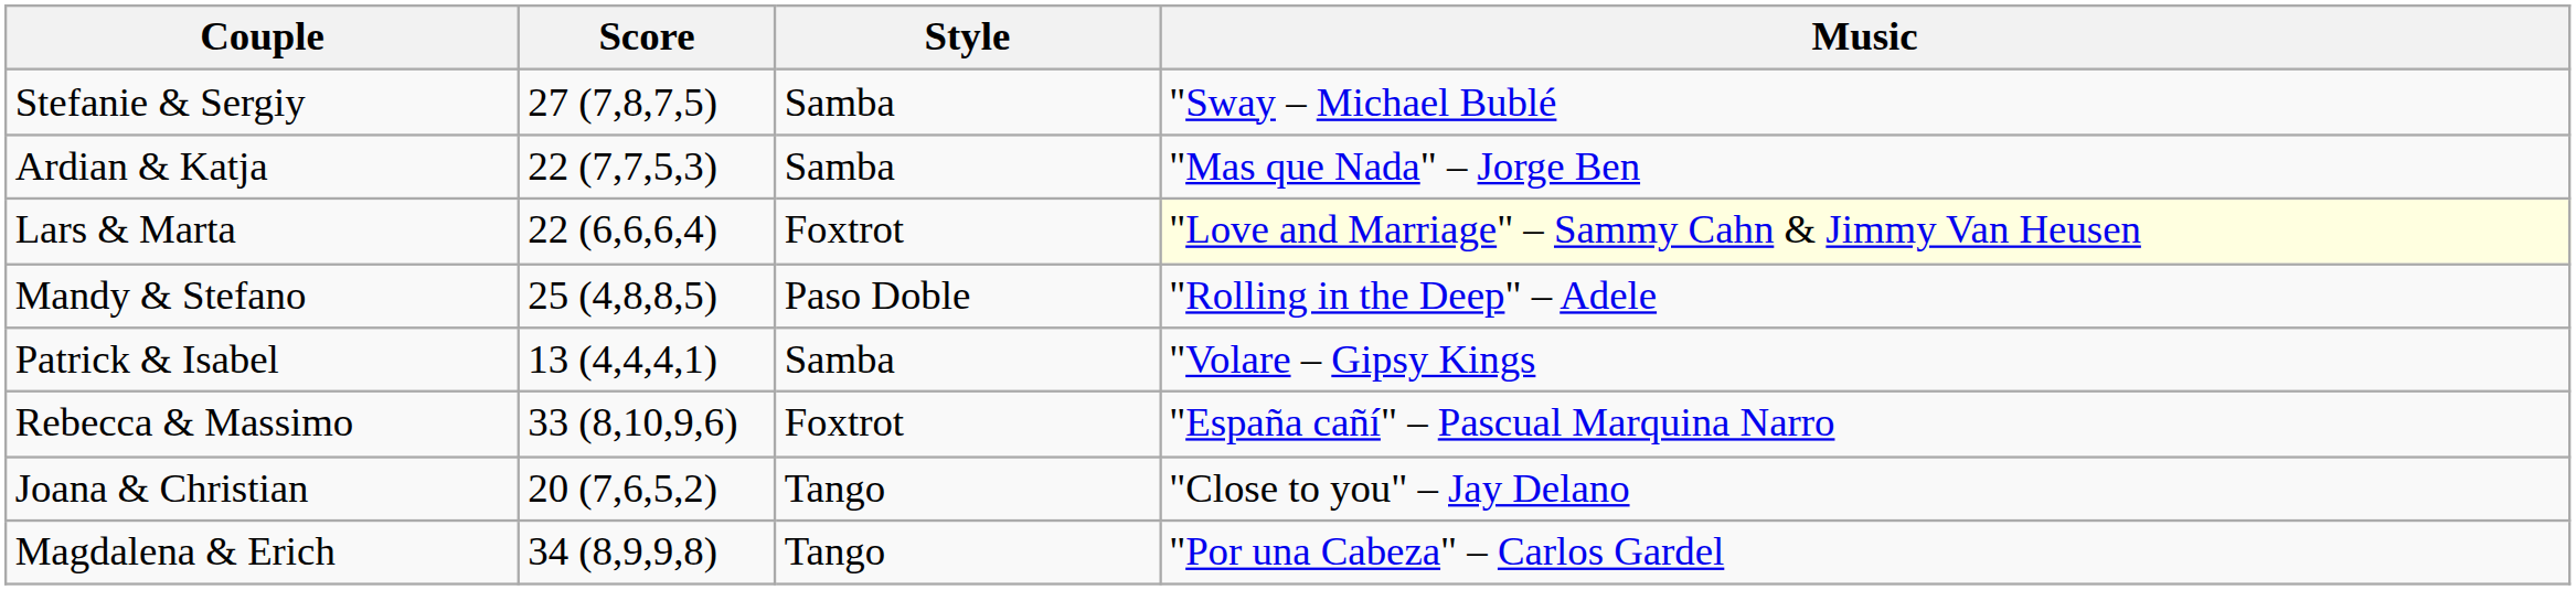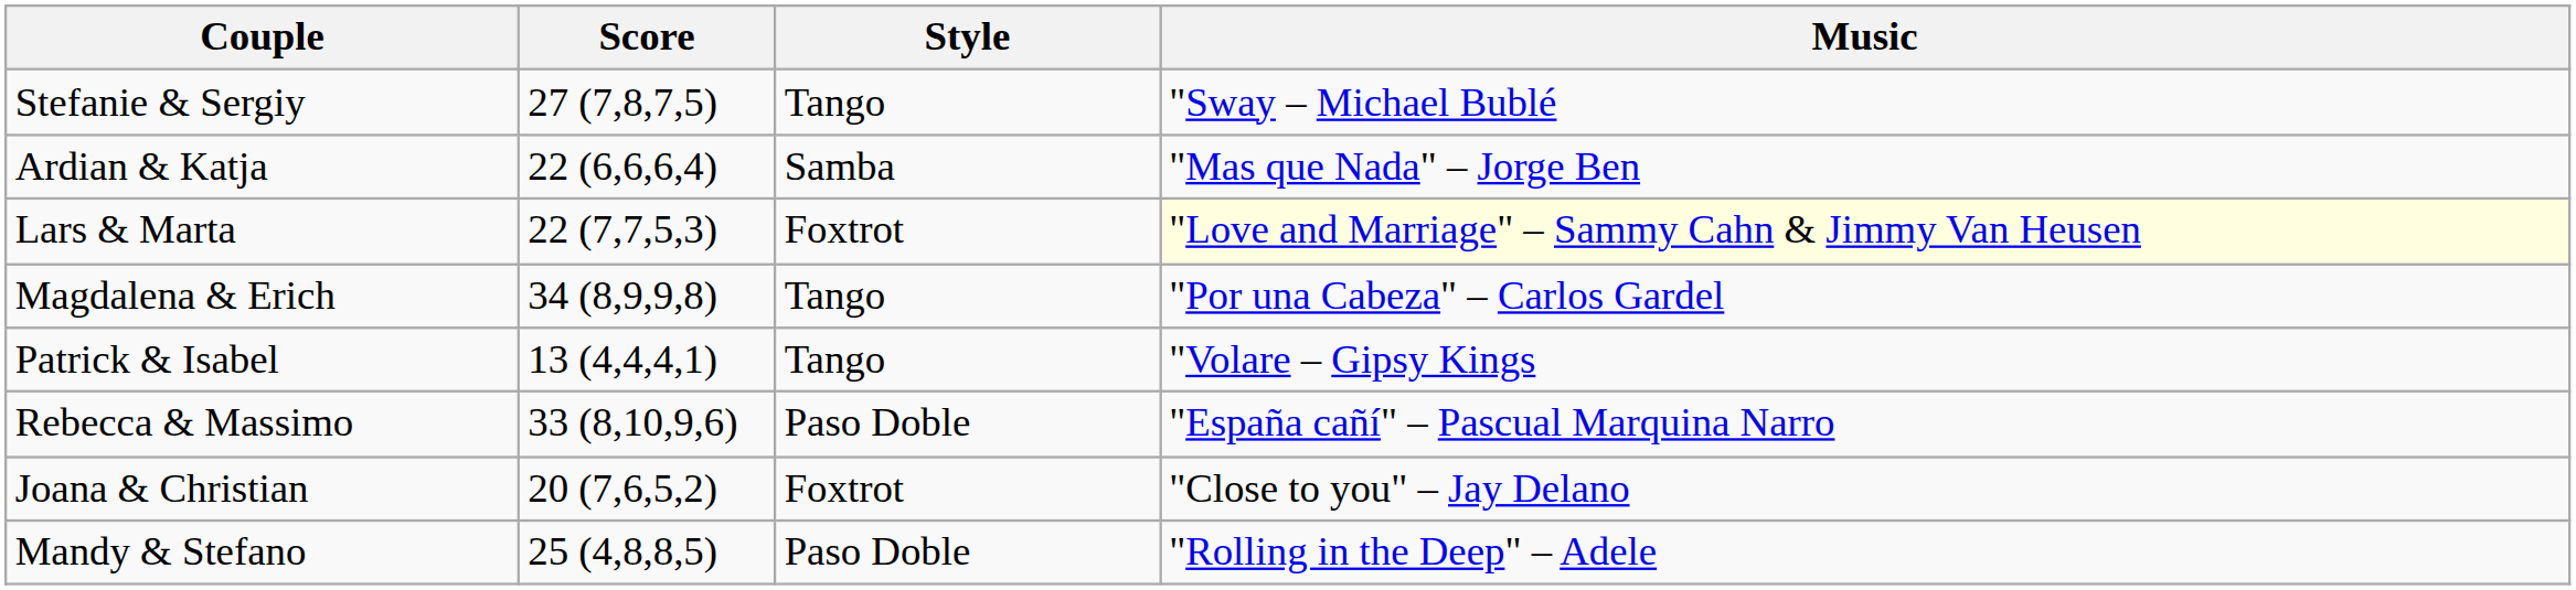 <table class="wikitable" width="80%">
 <tr>
 <th width="20%">Couple</th>
 <th width="10%">Score</th>
 <th width="15%">Style</th>
 <th width="60%">Music</th>
 </tr>
 <tr>
 <td>Stefanie & Sergiy</td>
 <td>27 (7,8,7,5)</td>
-<td>Samba</td>
+<td>Tango</td>
 <td>"<a href='#'>Sway</a> – <a href='#'>Michael Bublé</a></td>
 </tr>
 <tr>
 <td>Ardian & Katja</td>
-<td>22 (7,7,5,3)</td>
+<td>22 (6,6,6,4)</td>
 <td>Samba</td>
 <td>"<a href='#'>Mas que Nada</a>" – <a href='#'>Jorge Ben</a></td>
 </tr>
 <tr>
 <td>Lars & Marta</td>
-<td>22 (6,6,6,4)</td>
+<td>22 (7,7,5,3)</td>
 <td>Foxtrot</td>
 <td style="background: lightyellow;">"<a href='#'>Love and Marriage</a>" – <a href='#'>Sammy Cahn</a> & <a href='#'>Jimmy Van Heusen</a></td>
+</tr>
+<tr>
+<td>Magdalena & Erich</td>
+<td>34 (8,9,9,8)</td>
+<td>Tango</td>
+<td>"<a href='#'>Por una Cabeza</a>" – <a href='#'>Carlos Gardel</a></td>
+</tr>
+<tr>
+<td>Patrick & Isabel</td>
+<td>13 (4,4,4,1)</td>
+<td>Tango</td>
+<td>"<a href='#'>Volare</a> – <a href='#'>Gipsy Kings</a></td>
+</tr>
+<tr>
+<td>Rebecca & Massimo</td>
+<td>33 (8,10,9,6)</td>
+<td>Paso Doble</td>
+<td>"<a href='#'>España cañí</a>" – <a href='#'>Pascual Marquina Narro</a></td>
+</tr>
+<tr>
+<td>Joana & Christian</td>
+<td>20 (7,6,5,2)</td>
+<td>Foxtrot</td>
+<td>"Close to you" – <a href='#'>Jay Delano</a></td>
 </tr>
 <tr>
 <td>Mandy & Stefano</td>
 <td>25 (4,8,8,5)</td>
 <td>Paso Doble</td>
 <td>"<a href='#'>Rolling in the Deep</a>" – <a href='#'>Adele</a></td>
 </tr>
-<tr>
-<td>Patrick & Isabel</td>
-<td>13 (4,4,4,1)</td>
-<td>Samba</td>
-<td>"<a href='#'>Volare</a> – <a href='#'>Gipsy Kings</a></td>
-</tr>
-<tr>
-<td>Rebecca & Massimo</td>
-<td>33 (8,10,9,6)</td>
-<td>Foxtrot</td>
-<td>"<a href='#'>España cañí</a>" – <a href='#'>Pascual Marquina Narro</a></td>
-</tr>
-<tr>
-<td>Joana & Christian</td>
-<td>20 (7,6,5,2)</td>
-<td>Tango</td>
-<td>"Close to you" – <a href='#'>Jay Delano</a></td>
-</tr>
-<tr>
-<td>Magdalena & Erich</td>
-<td>34 (8,9,9,8)</td>
-<td>Tango</td>
-<td>"<a href='#'>Por una Cabeza</a>" – <a href='#'>Carlos Gardel</a></td>
-</tr>
 </table>
